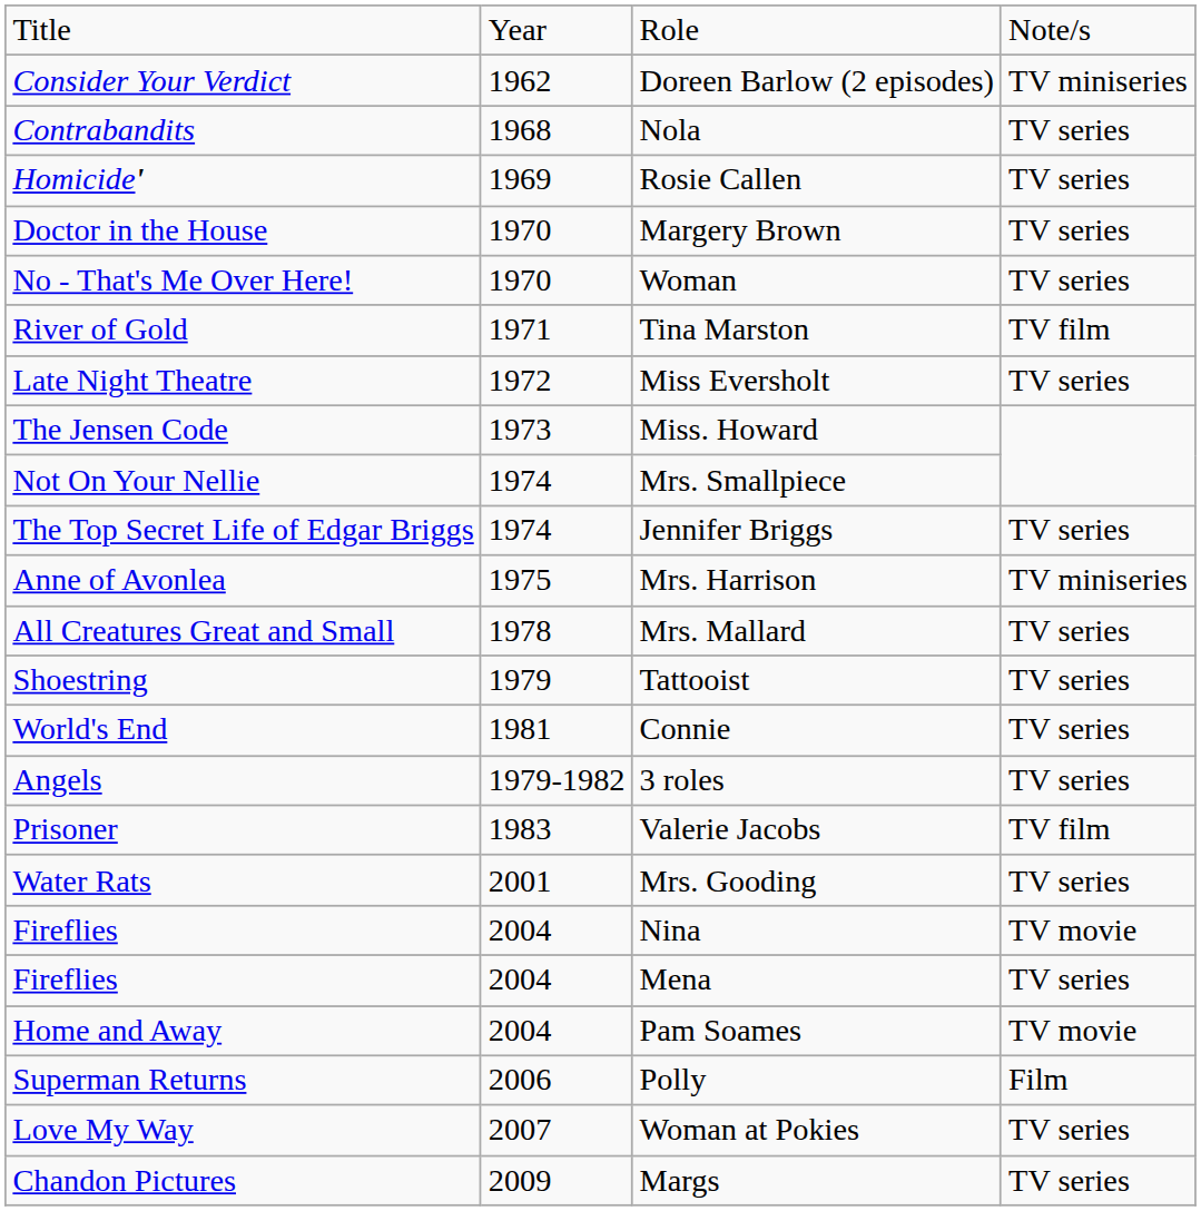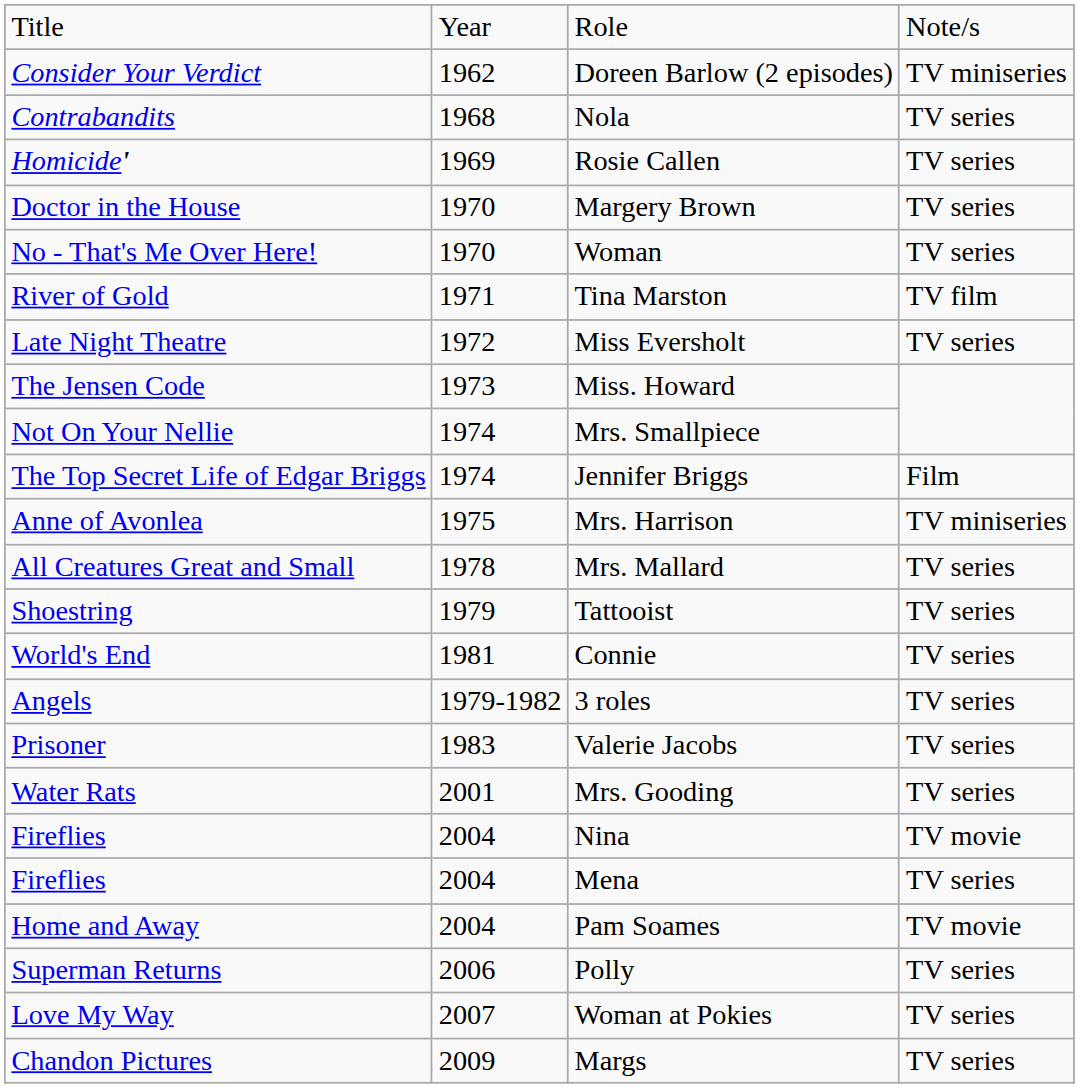 <table class="wikitable">
 <tr>
 <td>Title</td>
 <td>Year</td>
 <td>Role</td>
 <td>Note/s</td>
 </tr>
 <tr>
 <td><em><a href='#'>Consider Your Verdict</a></em></td>
 <td>1962</td>
 <td>Doreen Barlow (2 episodes)</td>
 <td>TV miniseries</td>
 </tr>
 <tr>
 <td><em><a href='#'>Contrabandits</a></em></td>
 <td>1968</td>
 <td>Nola</td>
 <td>TV series</td>
 </tr>
 <tr>
 <td><em><a href='#'>Homicide</a><strong>'</td>
 <td>1969</td>
 <td>Rosie Callen</td>
 <td>TV  series</td>
 </tr>
 <tr>
 <td></em><a href='#'>Doctor in the House</a><em></td>
 <td>1970</td>
 <td>Margery Brown</td>
 <td>TV series</td>
 </tr>
 <tr>
 <td></em><a href='#'>No - That's Me Over Here!</a><em></td>
 <td>1970</td>
 <td>Woman</td>
 <td>TV series</td>
 </tr>
 <tr>
 <td></em><a href='#'>River of Gold</a><em></td>
 <td>1971</td>
 <td>Tina Marston</td>
 <td>TV film</td>
 </tr>
 <tr>
 <td></em><a href='#'>Late Night Theatre</a><em></td>
 <td>1972</td>
 <td>Miss Eversholt</td>
 <td>TV series</td>
 </tr>
 <tr>
 <td></em><a href='#'>The Jensen Code</a><em></td>
 <td>1973</td>
 <td>Miss. Howard</td>
 </tr>
 <tr>
 <td></em><a href='#'>Not On Your Nellie</a><em></td>
 <td>1974</td>
 <td>Mrs. Smallpiece</td>
 </tr>
 <tr>
 <td></em><a href='#'>The Top Secret Life of Edgar Briggs</a><em></td>
 <td>1974</td>
 <td>Jennifer Briggs</td>
-<td>TV series</td>
+<td>Film</td>
 </tr>
 <tr>
 <td></em><a href='#'>Anne of Avonlea</a><em></td>
 <td>1975</td>
 <td>Mrs. Harrison</td>
 <td>TV miniseries</td>
 </tr>
 <tr>
 <td></em><a href='#'>All Creatures Great and Small</a><em></td>
 <td>1978</td>
 <td>Mrs. Mallard</td>
 <td>TV series</td>
 </tr>
 <tr>
 <td></em><a href='#'>Shoestring</a><em></td>
 <td>1979</td>
 <td>Tattooist</td>
 <td>TV series</td>
 </tr>
 <tr>
 <td></em><a href='#'>World's End</a><em></td>
 <td>1981</td>
 <td>Connie</td>
 <td>TV series</td>
 </tr>
 <tr>
 <td></em><a href='#'>Angels</a><em></td>
 <td>1979-1982</td>
 <td>3 roles</td>
 <td>TV series</td>
 </tr>
 <tr>
 <td></em><a href='#'>Prisoner</a><em></td>
 <td>1983</td>
 <td>Valerie Jacobs</td>
-<td>TV film</td>
+<td>TV series</td>
 </tr>
 <tr>
 <td></em><a href='#'>Water Rats</a><em></td>
 <td>2001</td>
 <td>Mrs. Gooding</td>
 <td>TV series</td>
 </tr>
 <tr>
 <td></em><a href='#'>Fireflies</a><em></td>
 <td>2004</td>
 <td>Nina</td>
 <td>TV movie</td>
 </tr>
 <tr>
 <td></em><a href='#'>Fireflies</a><em></td>
 <td>2004</td>
 <td>Mena</td>
 <td>TV series</td>
 </tr>
 <tr>
 <td></em><a href='#'>Home and Away</a><em></td>
 <td>2004</td>
 <td>Pam Soames</td>
 <td>TV movie</td>
 </tr>
 <tr>
 <td></em><a href='#'>Superman Returns</a><em></td>
 <td>2006</td>
 <td>Polly</td>
-<td>Film</td>
+<td>TV series</td>
 </tr>
 <tr>
 <td></em><a href='#'>Love My Way</a><em></td>
 <td>2007</td>
 <td>Woman at Pokies</td>
 <td>TV series</td>
 </tr>
 <tr>
 <td></em><a href='#'>Chandon Pictures</a><em></td>
 <td>2009</td>
 <td>Margs</td>
 <td>TV series</td>
 </tr>
 </table>
